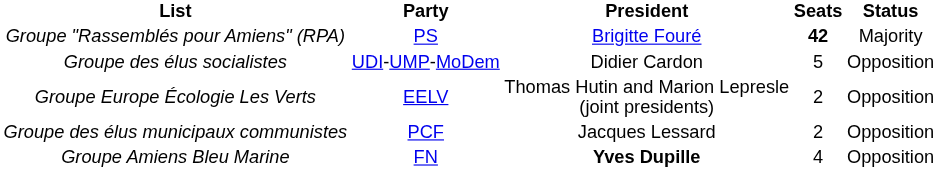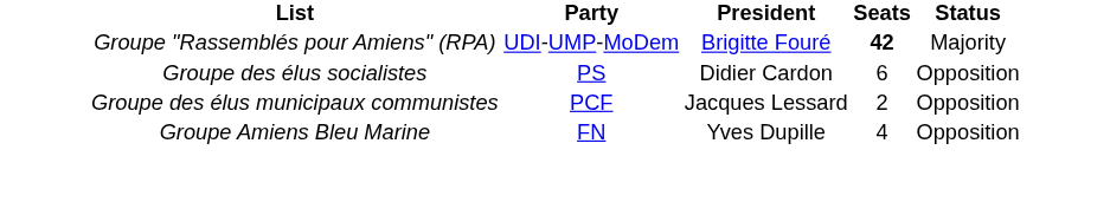 <table class="toccolours"  style="margin:auto; text-align:center;">
 <tr>
 <th>List</th>
 <th>Party</th>
 <th>President</th>
 <th>Seats</th>
 <th>Status</th>
 </tr>
 <tr>
 <td><em>Groupe "Rassemblés pour Amiens" (RPA)</em><br> </td>
-<td><a href='#'>PS</a></td>
+<td><a href='#'>UDI</a>-<a href='#'>UMP</a>-<a href='#'>MoDem</a></td>
 <td><a href='#'>Brigitte Fouré</a></td>
 <td><strong>42</strong></td>
 <td>Majority</td>
 </tr>
 <tr>
 <td><em>Groupe des élus socialistes</em><br> </td>
-<td><a href='#'>UDI</a>-<a href='#'>UMP</a>-<a href='#'>MoDem</a></td>
+<td><a href='#'>PS</a></td>
 <td>Didier Cardon</td>
-<td>5</td>
-<td>Opposition</td>
-</tr>
-<tr>
-<td><em>Groupe Europe Écologie Les Verts</em><br> </td>
-<td><a href='#'>EELV</a></td>
-<td>Thomas Hutin and Marion Lepresle<br>(joint presidents)</td>
-<td>2</td>
+<td>6</td>
 <td>Opposition</td>
 </tr>
 <tr>
 <td><em>Groupe des élus municipaux communistes</em><br> </td>
 <td><a href='#'>PCF</a></td>
 <td>Jacques Lessard</td>
 <td>2</td>
 <td>Opposition</td>
 </tr>
 <tr>
 <td><em>Groupe Amiens Bleu Marine</em><br> </td>
 <td><a href='#'>FN</a></td>
-<td><strong>Yves Dupille</strong></td>
+<td>Yves Dupille</td>
 <td>4</td>
 <td>Opposition</td>
 </tr>
 </table>
